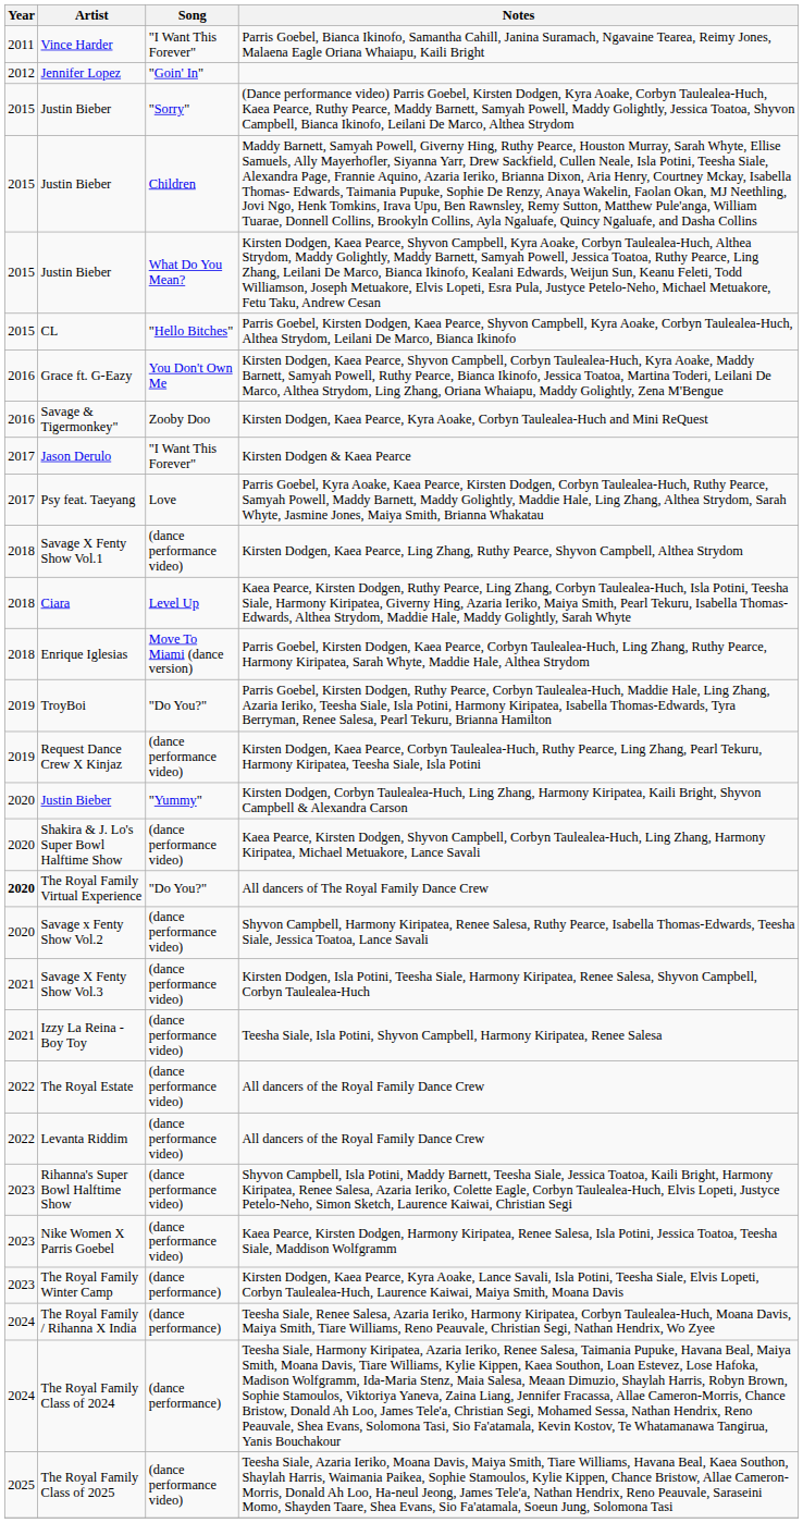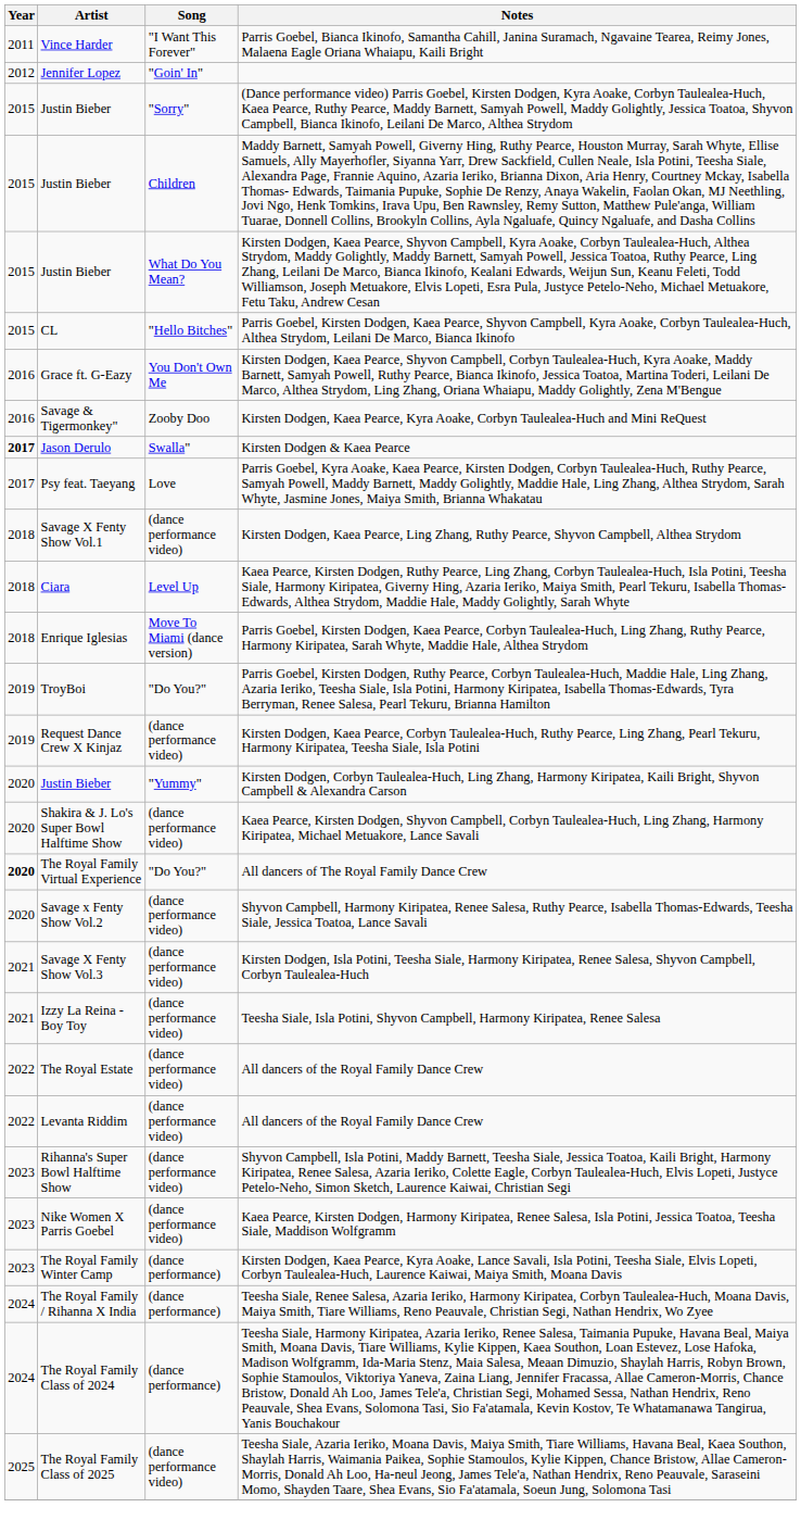 <table class="wikitable plainrowheaders" style="width:75%;">
 <tr>
 <th>Year</th>
 <th>Artist</th>
 <th>Song</th>
 <th>Notes</th>
 </tr>
 <tr>
 <td>2011</td>
 <td><a href='#'>Vince Harder</a></td>
 <td>"I Want This Forever"</td>
 <td>Parris Goebel, Bianca Ikinofo, Samantha Cahill, Janina Suramach, Ngavaine Tearea, Reimy Jones, Malaena Eagle Oriana Whaiapu, Kaili Bright</td>
 </tr>
 <tr>
 <td>2012</td>
 <td><a href='#'>Jennifer Lopez</a></td>
 <td>"<a href='#'>Goin' In</a>"</td>
 <td></td>
 </tr>
 <tr>
 <td>2015</td>
 <td>Justin Bieber</td>
 <td>"<a href='#'>Sorry</a>"</td>
 <td>(Dance performance video) Parris Goebel, Kirsten Dodgen, Kyra Aoake, Corbyn Taulealea-Huch, Kaea Pearce, Ruthy Pearce, Maddy Barnett, Samyah Powell, Maddy Golightly, Jessica Toatoa, Shyvon Campbell, Bianca Ikinofo, Leilani De Marco, Althea Strydom</td>
 </tr>
 <tr>
 <td>2015</td>
 <td>Justin Bieber</td>
 <td><a href='#'>Children</a></td>
 <td>Maddy Barnett, Samyah Powell, Giverny Hing, Ruthy Pearce, Houston Murray, Sarah Whyte, Ellise Samuels, Ally Mayerhofler, Siyanna Yarr, Drew Sackfield, Cullen Neale, Isla Potini, Teesha Siale, Alexandra Page, Frannie Aquino, Azaria Ieriko, Brianna Dixon, Aria Henry, Courtney Mckay, Isabella Thomas- Edwards, Taimania Pupuke, Sophie De Renzy, Anaya Wakelin, Faolan Okan, MJ Neethling, Jovi Ngo, Henk Tomkins, Irava Upu, Ben Rawnsley, Remy Sutton, Matthew Pule'anga, William Tuarae, Donnell Collins, Brookyln Collins, Ayla Ngaluafe, Quincy Ngaluafe, and Dasha Collins</td>
 </tr>
 <tr>
 <td>2015</td>
 <td>Justin Bieber</td>
 <td><a href='#'>What Do You Mean?</a></td>
 <td>Kirsten Dodgen, Kaea Pearce, Shyvon Campbell, Kyra Aoake, Corbyn Taulealea-Huch, Althea Strydom, Maddy Golightly, Maddy Barnett, Samyah Powell, Jessica Toatoa, Ruthy Pearce, Ling Zhang, Leilani De Marco, Bianca Ikinofo, Kealani Edwards, Weijun Sun, Keanu Feleti, Todd Williamson, Joseph Metuakore, Elvis Lopeti, Esra Pula, Justyce Petelo-Neho, Michael Metuakore, Fetu Taku, Andrew Cesan</td>
 </tr>
 <tr>
 <td>2015</td>
 <td>CL</td>
 <td>"<a href='#'>Hello Bitches</a>"</td>
 <td>Parris Goebel, Kirsten Dodgen, Kaea Pearce, Shyvon Campbell, Kyra Aoake, Corbyn Taulealea-Huch, Althea Strydom, Leilani De Marco, Bianca Ikinofo</td>
 </tr>
 <tr>
 <td>2016</td>
 <td>Grace ft. G-Eazy</td>
 <td><a href='#'>You Don't Own Me</a></td>
 <td>Kirsten Dodgen, Kaea Pearce, Shyvon Campbell, Corbyn Taulealea-Huch, Kyra Aoake, Maddy Barnett, Samyah Powell, Ruthy Pearce, Bianca Ikinofo, Jessica Toatoa, Martina Toderi, Leilani De Marco, Althea Strydom, Ling Zhang, Oriana Whaiapu, Maddy Golightly, Zena M'Bengue</td>
 </tr>
 <tr>
 <td>2016</td>
 <td>Savage & Tigermonkey"</td>
 <td>Zooby Doo</td>
 <td>Kirsten Dodgen, Kaea Pearce, Kyra Aoake, Corbyn Taulealea-Huch and Mini ReQuest</td>
 </tr>
 <tr>
-<td>2017</td>
+<td><strong>2017</strong></td>
 <td><a href='#'>Jason Derulo</a></td>
-<td>"I Want This Forever"</td>
+<td><a href='#'>Swalla</a>"</td>
 <td>Kirsten Dodgen & Kaea Pearce</td>
 </tr>
 <tr>
 <td>2017</td>
 <td>Psy feat. Taeyang</td>
 <td>Love</td>
 <td>Parris Goebel, Kyra Aoake, Kaea Pearce, Kirsten Dodgen, Corbyn Taulealea-Huch, Ruthy Pearce, Samyah Powell, Maddy Barnett, Maddy Golightly, Maddie Hale, Ling Zhang, Althea Strydom, Sarah Whyte, Jasmine Jones, Maiya Smith, Brianna Whakatau</td>
 </tr>
 <tr>
 <td>2018</td>
 <td>Savage X Fenty Show Vol.1</td>
 <td>(dance performance video)</td>
 <td>Kirsten Dodgen, Kaea Pearce, Ling Zhang, Ruthy Pearce, Shyvon Campbell, Althea Strydom</td>
 </tr>
 <tr>
 <td>2018</td>
 <td><a href='#'>Ciara</a></td>
 <td><a href='#'>Level Up</a></td>
 <td>Kaea Pearce, Kirsten Dodgen, Ruthy Pearce, Ling Zhang, Corbyn Taulealea-Huch, Isla Potini, Teesha Siale, Harmony Kiripatea, Giverny Hing, Azaria Ieriko, Maiya Smith, Pearl Tekuru, Isabella Thomas-Edwards, Althea Strydom, Maddie Hale, Maddy Golightly, Sarah Whyte</td>
 </tr>
 <tr>
 <td>2018</td>
 <td>Enrique Iglesias</td>
 <td><a href='#'>Move To Miami</a> (dance version)</td>
 <td>Parris Goebel, Kirsten Dodgen, Kaea Pearce, Corbyn Taulealea-Huch, Ling Zhang, Ruthy Pearce, Harmony Kiripatea, Sarah Whyte, Maddie Hale, Althea Strydom</td>
 </tr>
 <tr>
 <td>2019</td>
 <td>TroyBoi</td>
 <td>"Do You?"</td>
 <td>Parris Goebel, Kirsten Dodgen, Ruthy Pearce, Corbyn Taulealea-Huch, Maddie Hale, Ling Zhang, Azaria Ieriko, Teesha Siale, Isla Potini, Harmony Kiripatea, Isabella Thomas-Edwards, Tyra Berryman, Renee Salesa, Pearl Tekuru, Brianna Hamilton</td>
 </tr>
 <tr>
 <td>2019</td>
 <td>Request Dance Crew X Kinjaz</td>
 <td>(dance performance video)</td>
 <td>Kirsten Dodgen, Kaea Pearce, Corbyn Taulealea-Huch, Ruthy Pearce, Ling Zhang, Pearl Tekuru, Harmony Kiripatea, Teesha Siale, Isla Potini</td>
 </tr>
 <tr>
 <td>2020</td>
 <td><a href='#'>Justin Bieber</a></td>
 <td>"<a href='#'>Yummy</a>"</td>
 <td>Kirsten Dodgen, Corbyn Taulealea-Huch, Ling Zhang, Harmony Kiripatea, Kaili Bright, Shyvon Campbell & Alexandra Carson</td>
 </tr>
 <tr>
 <td>2020</td>
 <td>Shakira & J. Lo's Super Bowl Halftime Show</td>
 <td>(dance performance video)</td>
 <td>Kaea Pearce, Kirsten Dodgen, Shyvon Campbell, Corbyn Taulealea-Huch, Ling Zhang, Harmony Kiripatea, Michael Metuakore, Lance Savali</td>
 </tr>
 <tr>
 <td><strong>2020</strong></td>
 <td>The Royal Family Virtual Experience</td>
 <td>"Do You?"</td>
 <td>All dancers of The Royal Family Dance Crew</td>
 </tr>
 <tr>
 <td>2020</td>
 <td>Savage x Fenty Show Vol.2</td>
 <td>(dance performance video)</td>
 <td>Shyvon Campbell, Harmony Kiripatea, Renee Salesa, Ruthy Pearce, Isabella Thomas-Edwards, Teesha Siale, Jessica Toatoa, Lance Savali</td>
 </tr>
 <tr>
 <td>2021</td>
 <td>Savage X Fenty Show Vol.3</td>
 <td>(dance performance video)</td>
 <td>Kirsten Dodgen, Isla Potini, Teesha Siale, Harmony Kiripatea, Renee Salesa, Shyvon Campbell, Corbyn Taulealea-Huch</td>
 </tr>
 <tr>
 <td>2021</td>
 <td>Izzy La Reina - Boy Toy</td>
 <td>(dance performance video)</td>
 <td>Teesha Siale, Isla Potini, Shyvon Campbell, Harmony Kiripatea, Renee Salesa</td>
 </tr>
 <tr>
 <td>2022</td>
 <td>The Royal Estate</td>
 <td>(dance performance video)</td>
 <td>All dancers of the Royal Family Dance Crew</td>
 </tr>
 <tr>
 <td>2022</td>
 <td>Levanta Riddim</td>
 <td>(dance performance video)</td>
 <td>All dancers of the Royal Family Dance Crew</td>
 </tr>
 <tr>
 <td>2023</td>
 <td>Rihanna's Super Bowl Halftime Show</td>
 <td>(dance performance video)</td>
 <td>Shyvon Campbell, Isla Potini, Maddy Barnett, Teesha Siale, Jessica Toatoa, Kaili Bright, Harmony Kiripatea, Renee Salesa, Azaria Ieriko, Colette Eagle, Corbyn Taulealea-Huch, Elvis Lopeti, Justyce Petelo-Neho, Simon Sketch, Laurence Kaiwai, Christian Segi</td>
 </tr>
 <tr>
 <td>2023</td>
 <td>Nike Women X Parris Goebel</td>
 <td>(dance performance video)</td>
 <td>Kaea Pearce, Kirsten Dodgen, Harmony Kiripatea, Renee Salesa, Isla Potini, Jessica Toatoa, Teesha Siale, Maddison Wolfgramm</td>
 </tr>
 <tr>
 <td>2023</td>
 <td>The Royal Family Winter Camp</td>
 <td>(dance performance)</td>
 <td>Kirsten Dodgen, Kaea Pearce, Kyra Aoake, Lance Savali, Isla Potini, Teesha Siale, Elvis Lopeti, Corbyn Taulealea-Huch, Laurence Kaiwai, Maiya Smith, Moana Davis</td>
 </tr>
 <tr>
 <td>2024</td>
 <td>The Royal Family / Rihanna X India</td>
 <td>(dance performance)</td>
 <td>Teesha Siale, Renee Salesa, Azaria Ieriko, Harmony Kiripatea, Corbyn Taulealea-Huch, Moana Davis, Maiya Smith, Tiare Williams, Reno Peauvale, Christian Segi, Nathan Hendrix, Wo Zyee</td>
 </tr>
 <tr>
 <td>2024</td>
 <td>The Royal Family Class of 2024</td>
 <td>(dance performance)</td>
 <td>Teesha Siale, Harmony Kiripatea, Azaria Ieriko, Renee Salesa, Taimania Pupuke, Havana Beal, Maiya Smith, Moana Davis, Tiare Williams, Kylie Kippen, Kaea Southon, Loan Estevez, Lose Hafoka, Madison Wolfgramm, Ida-Maria Stenz, Maia Salesa, Meaan Dimuzio, Shaylah Harris, Robyn Brown, Sophie Stamoulos, Viktoriya Yaneva, Zaina Liang, Jennifer Fracassa, Allae Cameron-Morris, Chance Bristow, Donald Ah Loo, James Tele'a, Christian Segi, Mohamed Sessa, Nathan Hendrix, Reno Peauvale, Shea Evans, Solomona Tasi, Sio Fa'atamala, Kevin Kostov, Te Whatamanawa Tangirua, Yanis Bouchakour</td>
 </tr>
 <tr>
 <td>2025</td>
 <td>The Royal Family Class of 2025</td>
 <td>(dance performance video)</td>
 <td>Teesha Siale, Azaria Ieriko, Moana Davis, Maiya Smith, Tiare Williams, Havana Beal, Kaea Southon, Shaylah Harris, Waimania Paikea, Sophie Stamoulos, Kylie Kippen, Chance Bristow, Allae Cameron-Morris, Donald Ah Loo, Ha-neul Jeong, James Tele'a, Nathan Hendrix, Reno Peauvale, Saraseini Momo, Shayden Taare, Shea Evans, Sio Fa'atamala, Soeun Jung, Solomona Tasi</td>
 </tr>
 <tr>
 </tr>
 </table>
